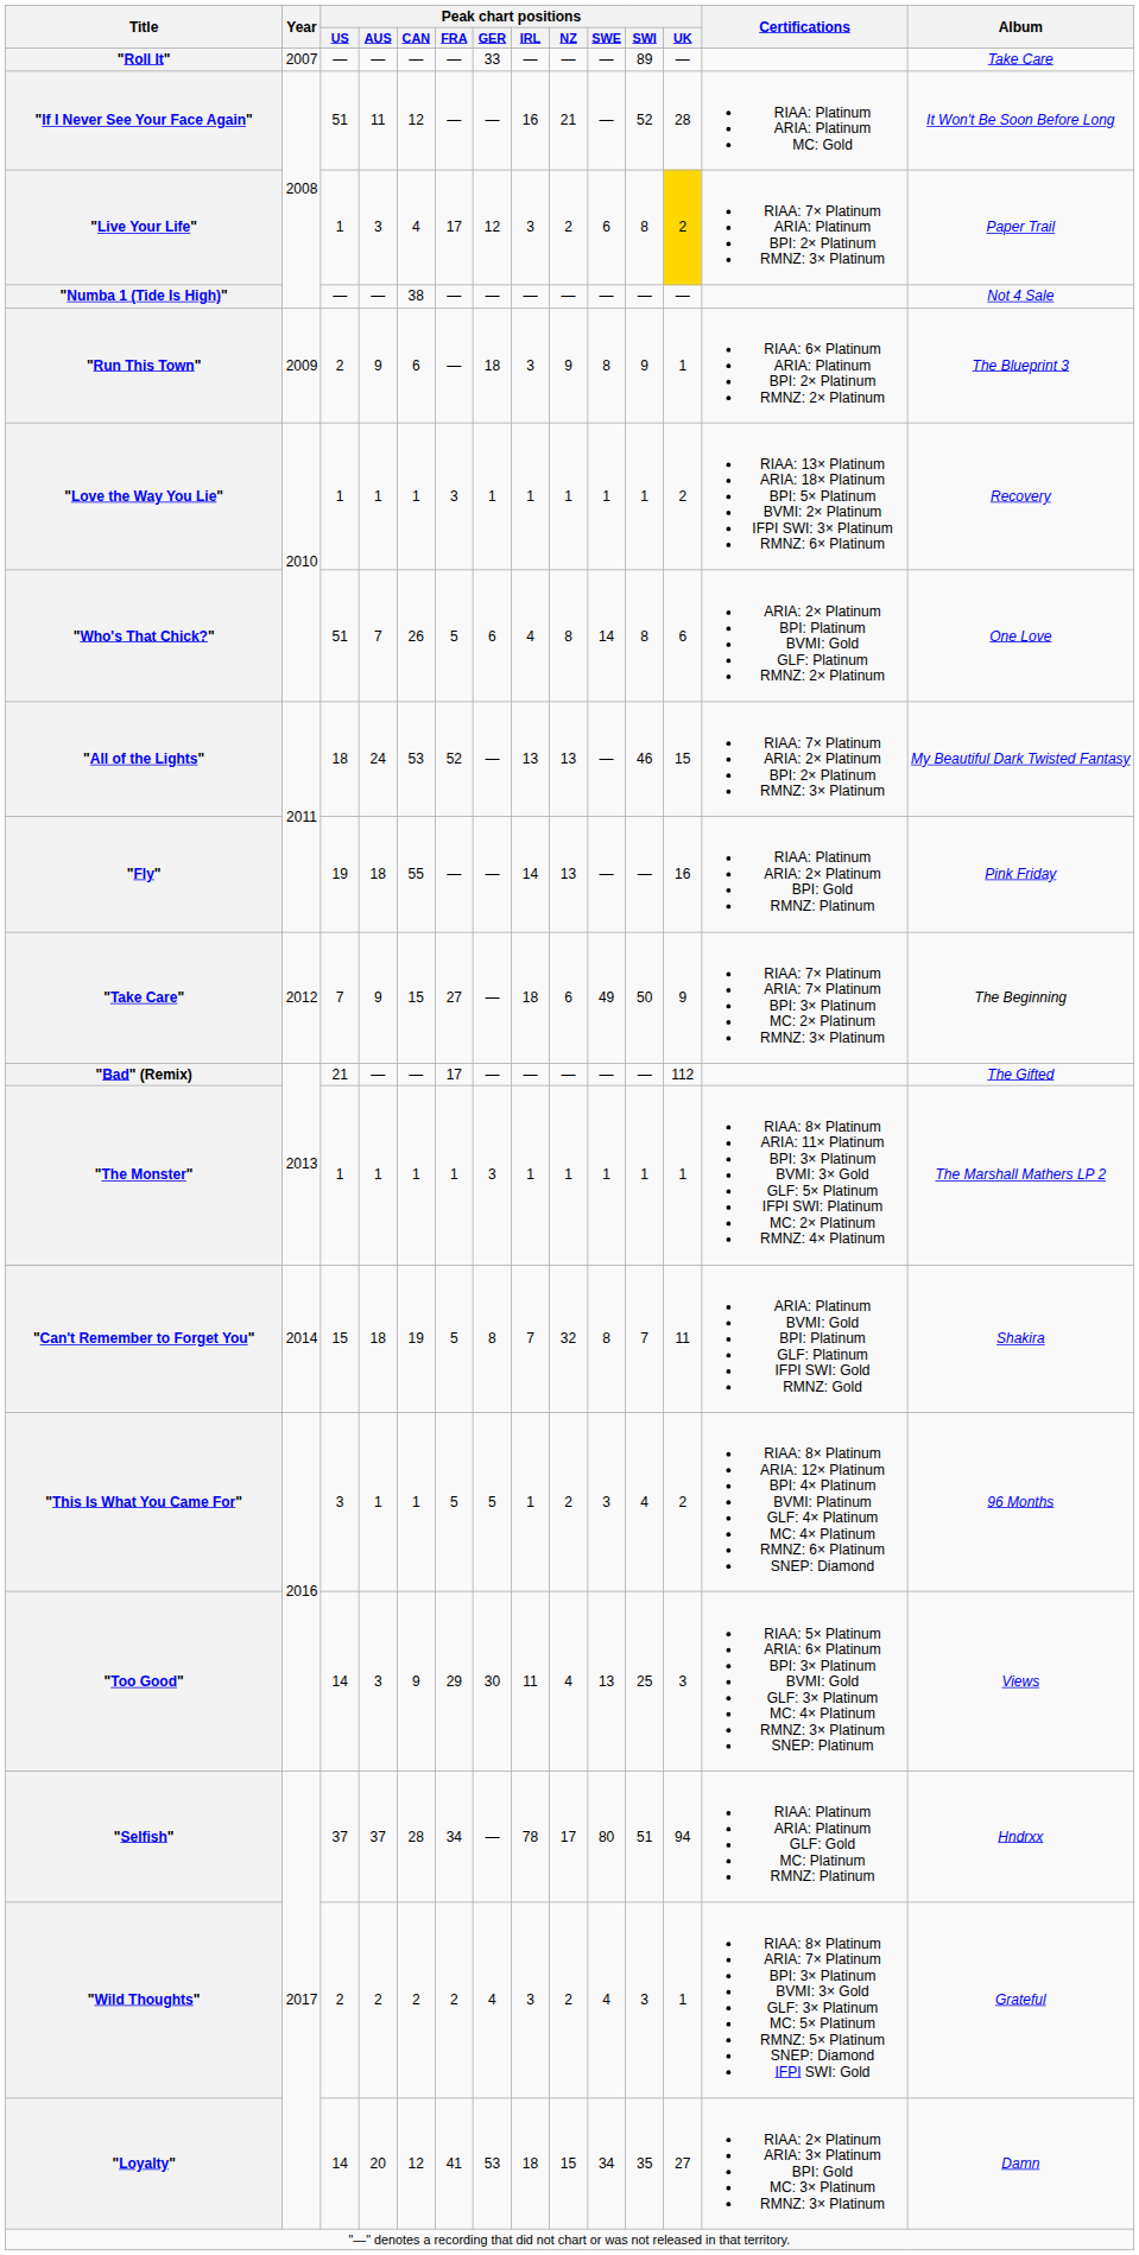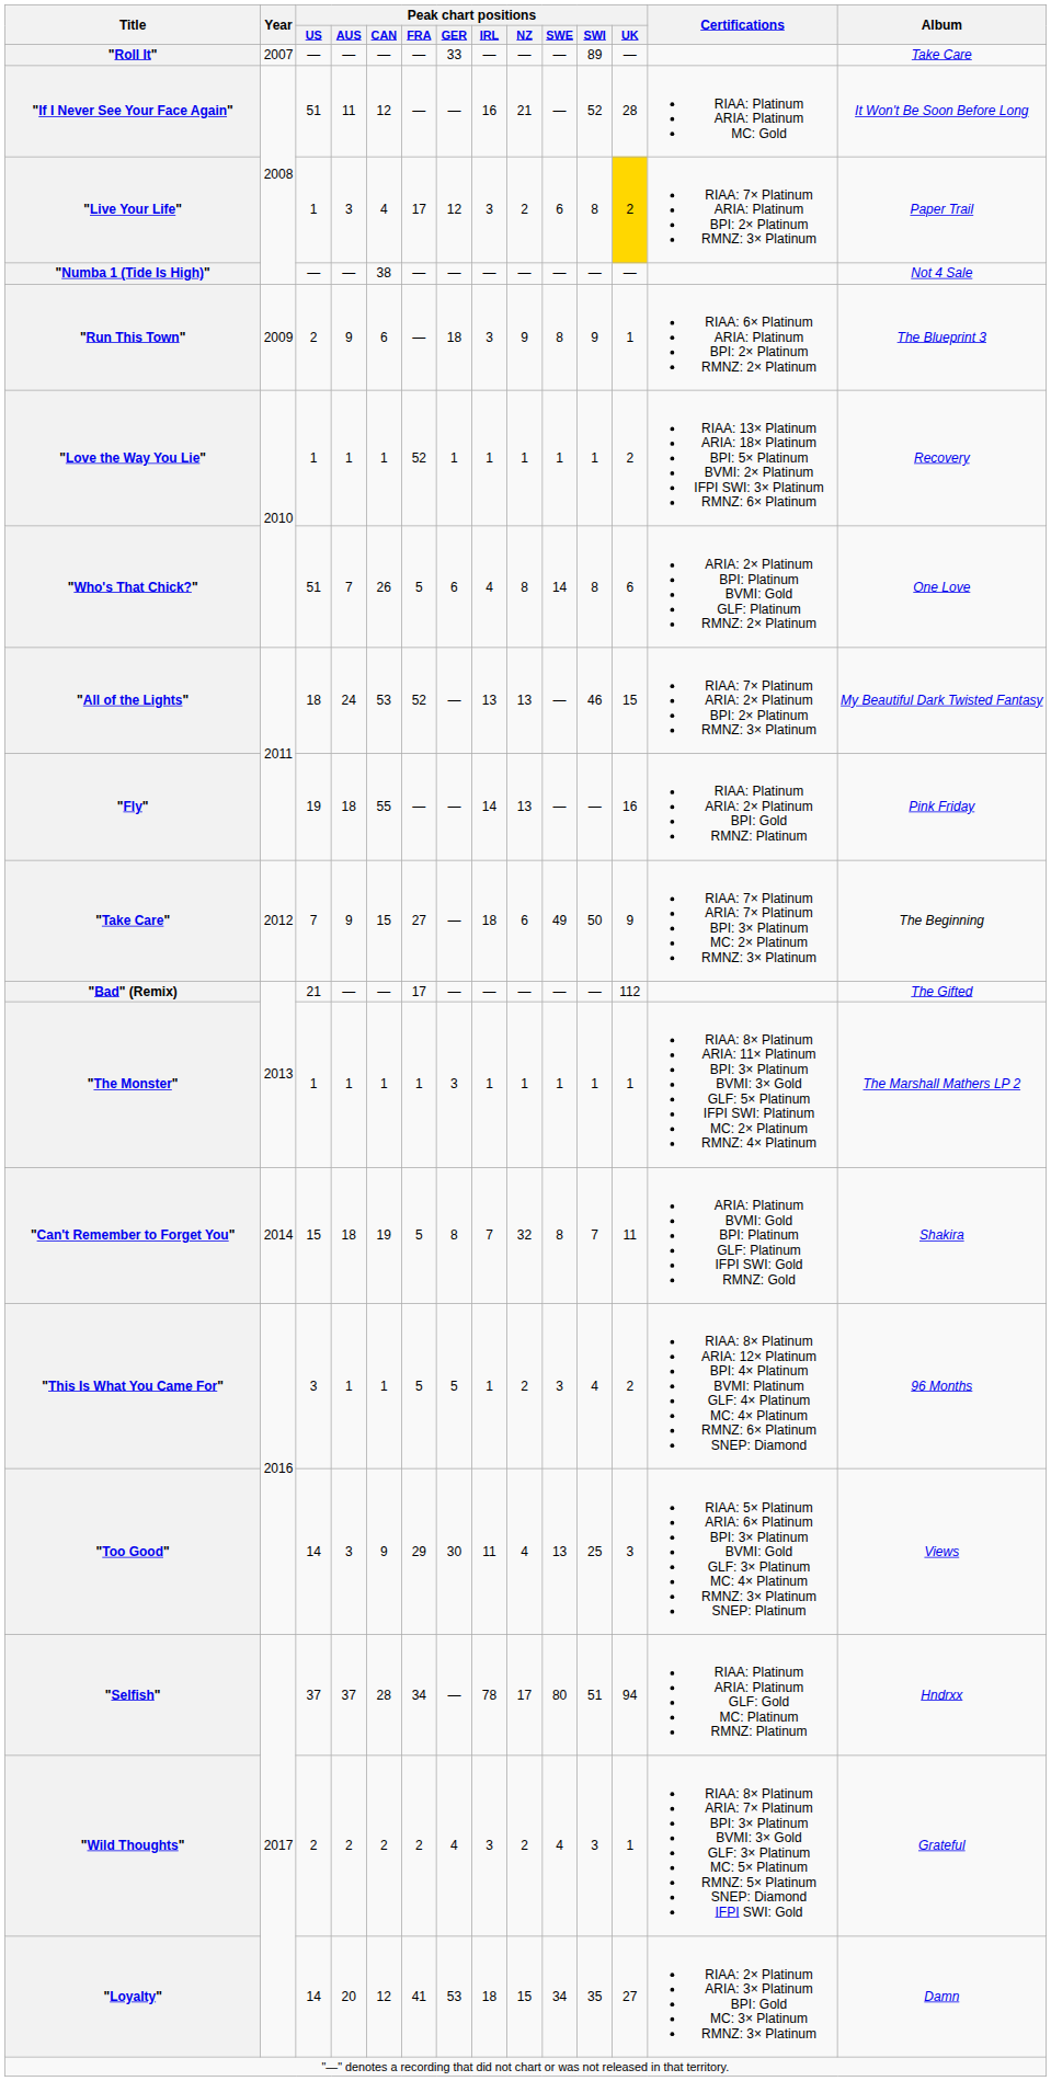 <table class="wikitable plainrowheaders" style="text-align:center;" border="1">
 <tr>
 <th scope="col" rowspan="2" style="width:19em;">Title</th>
 <th scope="col" rowspan="2">Year</th>
 <th colspan="10">Peak chart positions</th>
 <th scope="col" rowspan="2" style="width:14em;"><a href='#'>Certifications</a></th>
 <th scope="col" rowspan="2">Album</th>
 </tr>
 <tr>
 <th scope="col" style="width:2.5em;font-size:90%;"><a href='#'>US</a><br></th>
 <th scope="col" style="width:2.5em;font-size:90%;"><a href='#'>AUS</a><br></th>
 <th scope="col" style="width:2.5em;font-size:90%;"><a href='#'>CAN</a><br></th>
 <th scope="col" style="width:2.5em;font-size:90%;"><a href='#'>FRA</a><br></th>
 <th scope="col" style="width:2.5em;font-size:90%;"><a href='#'>GER</a><br></th>
 <th scope="col" style="width:2.5em;font-size:90%;"><a href='#'>IRL</a><br></th>
 <th scope="col" style="width:2.5em;font-size:90%;"><a href='#'>NZ</a><br></th>
 <th scope="col" style="width:2.5em;font-size:90%;"><a href='#'>SWE</a><br></th>
 <th scope="col" style="width:2.5em;font-size:90%;"><a href='#'>SWI</a><br></th>
 <th scope="col" style="width:2.5em;font-size:90%;"><a href='#'>UK</a><br></th>
 </tr>
 <tr>
 <th scope="row">"<a href='#'>Roll It</a>"<br></th>
 <td>2007</td>
 <td>—</td>
 <td>—</td>
 <td>—</td>
 <td>—</td>
 <td>33</td>
 <td>—</td>
 <td>—</td>
 <td>—</td>
 <td>89</td>
 <td>—</td>
 <td></td>
 <td><em><a href='#'>Take Care</a></em></td>
 </tr>
 <tr>
 <th scope="row">"<a href='#'>If I Never See Your Face Again</a>"<br></th>
 <td rowspan="3">2008</td>
 <td>51</td>
 <td>11</td>
 <td>12</td>
 <td>—</td>
 <td>—</td>
 <td>16</td>
 <td>21</td>
 <td>—</td>
 <td>52</td>
 <td>28</td>
 <td><br><ul><li>RIAA: Platinum</li><li>ARIA: Platinum</li><li>MC: Gold</li></ul></td>
 <td><em><a href='#'>It Won't Be Soon Before Long</a></em></td>
 </tr>
 <tr>
 <th scope="row">"<a href='#'>Live Your Life</a>"<br></th>
 <td>1</td>
 <td>3</td>
 <td>4</td>
 <td>17</td>
 <td>12</td>
 <td>3</td>
 <td>2</td>
 <td>6</td>
 <td>8</td>
 <td style="background: gold;">2</td>
 <td><br><ul><li>RIAA: 7× Platinum</li><li>ARIA: Platinum</li><li>BPI: 2× Platinum</li><li>RMNZ: 3× Platinum</li></ul></td>
 <td><em><a href='#'>Paper Trail</a></em></td>
 </tr>
 <tr>
 <th scope="row">"<a href='#'>Numba 1 (Tide Is High)</a>"<br></th>
 <td>—</td>
 <td>—</td>
 <td>38</td>
 <td>—</td>
 <td>—</td>
 <td>—</td>
 <td>—</td>
 <td>—</td>
 <td>—</td>
 <td>—</td>
 <td></td>
 <td><em><a href='#'>Not 4 Sale</a></em></td>
 </tr>
 <tr>
 <th scope="row">"<a href='#'>Run This Town</a>"<br></th>
 <td>2009</td>
 <td>2</td>
 <td>9</td>
 <td>6</td>
 <td>—</td>
 <td>18</td>
 <td>3</td>
 <td>9</td>
 <td>8</td>
 <td>9</td>
 <td>1</td>
 <td><br><ul><li>RIAA: 6× Platinum</li><li>ARIA: Platinum</li><li>BPI: 2× Platinum</li><li>RMNZ: 2× Platinum</li></ul></td>
 <td><em><a href='#'>The Blueprint 3</a></em></td>
 </tr>
 <tr>
 <th scope="row">"<a href='#'>Love the Way You Lie</a>"<br></th>
 <td rowspan="2">2010</td>
 <td>1</td>
 <td>1</td>
 <td>1</td>
-<td>3</td>
+<td>52</td>
 <td>1</td>
 <td>1</td>
 <td>1</td>
 <td>1</td>
 <td>1</td>
 <td>2</td>
 <td><br><ul><li>RIAA: 13× Platinum</li><li>ARIA: 18× Platinum</li><li>BPI: 5× Platinum</li><li>BVMI: 2× Platinum</li><li>IFPI SWI: 3× Platinum</li><li>RMNZ: 6× Platinum</li></ul></td>
 <td><em><a href='#'>Recovery</a></em></td>
 </tr>
 <tr>
 <th scope="row">"<a href='#'>Who's That Chick?</a>"<br></th>
 <td>51</td>
 <td>7</td>
 <td>26</td>
 <td>5</td>
 <td>6</td>
 <td>4</td>
 <td>8</td>
 <td>14</td>
 <td>8</td>
 <td>6</td>
 <td><br><ul><li>ARIA: 2× Platinum</li><li>BPI: Platinum</li><li>BVMI: Gold</li><li>GLF: Platinum</li><li>RMNZ: 2× Platinum</li></ul></td>
 <td><em><a href='#'>One Love</a></em></td>
 </tr>
 <tr>
 <th scope="row">"<a href='#'>All of the Lights</a>"<br></th>
 <td rowspan="2">2011</td>
 <td>18</td>
 <td>24</td>
 <td>53</td>
 <td>52</td>
 <td>—</td>
 <td>13</td>
 <td>13</td>
 <td>—</td>
 <td>46</td>
 <td>15</td>
 <td><br><ul><li>RIAA: 7× Platinum</li><li>ARIA: 2× Platinum</li><li>BPI: 2× Platinum</li><li>RMNZ: 3× Platinum</li></ul></td>
 <td><em><a href='#'>My Beautiful Dark Twisted Fantasy</a></em></td>
 </tr>
 <tr>
 <th scope="row">"<a href='#'>Fly</a>"<br></th>
 <td>19</td>
 <td>18</td>
 <td>55</td>
 <td>—</td>
 <td>—</td>
 <td>14</td>
 <td>13</td>
 <td>—</td>
 <td>—</td>
 <td>16</td>
 <td><br><ul><li>RIAA: Platinum</li><li>ARIA: 2× Platinum</li><li>BPI: Gold</li><li>RMNZ: Platinum</li></ul></td>
 <td><em><a href='#'>Pink Friday</a></em></td>
 </tr>
 <tr>
 <th scope="row">"<a href='#'>Take Care</a>"<br></th>
 <td>2012</td>
 <td>7</td>
 <td>9</td>
 <td>15</td>
 <td>27</td>
 <td>—</td>
 <td>18</td>
 <td>6</td>
 <td>49</td>
 <td>50</td>
 <td>9</td>
 <td><br><ul><li>RIAA: 7× Platinum</li><li>ARIA: 7× Platinum</li><li>BPI: 3× Platinum</li><li>MC: 2× Platinum</li><li>RMNZ: 3× Platinum</li></ul></td>
 <td><em>The Beginning</em></td>
 </tr>
 <tr>
 <th scope="row">"<a href='#'>Bad</a>" (Remix)<br></th>
 <td rowspan="2">2013</td>
 <td>21</td>
 <td>—</td>
 <td>—</td>
 <td>17</td>
 <td>—</td>
 <td>—</td>
 <td>—</td>
 <td>—</td>
 <td>—</td>
 <td>112</td>
 <td></td>
 <td><em><a href='#'>The Gifted</a></em></td>
 </tr>
 <tr>
 <th scope="row">"<a href='#'>The Monster</a>" <br></th>
 <td>1</td>
 <td>1</td>
 <td>1</td>
 <td>1</td>
 <td>3</td>
 <td>1</td>
 <td>1</td>
 <td>1</td>
 <td>1</td>
 <td>1</td>
 <td><br><ul><li>RIAA: 8× Platinum</li><li>ARIA: 11× Platinum</li><li>BPI: 3× Platinum</li><li>BVMI: 3× Gold</li><li>GLF: 5× Platinum</li><li>IFPI SWI: Platinum</li><li>MC: 2× Platinum</li><li>RMNZ: 4× Platinum</li></ul></td>
 <td><em><a href='#'>The Marshall Mathers LP 2</a></em></td>
 </tr>
 <tr>
 <th scope="row">"<a href='#'>Can't Remember to Forget You</a>" <br></th>
 <td>2014</td>
 <td>15</td>
 <td>18</td>
 <td>19</td>
 <td>5</td>
 <td>8</td>
 <td>7</td>
 <td>32</td>
 <td>8</td>
 <td>7</td>
 <td>11</td>
 <td><br><ul><li>ARIA: Platinum</li><li>BVMI: Gold</li><li>BPI: Platinum</li><li>GLF: Platinum</li><li>IFPI SWI: Gold</li><li>RMNZ: Gold</li></ul></td>
 <td><em><a href='#'>Shakira</a></em></td>
 </tr>
 <tr>
 <th scope="row">"<a href='#'>This Is What You Came For</a>"<br></th>
 <td rowspan="2">2016</td>
 <td>3</td>
 <td>1</td>
 <td>1</td>
 <td>5</td>
 <td>5</td>
 <td>1</td>
 <td>2</td>
 <td>3</td>
 <td>4</td>
 <td>2</td>
 <td><br><ul><li>RIAA: 8× Platinum</li><li>ARIA: 12× Platinum</li><li>BPI: 4× Platinum</li><li>BVMI: Platinum</li><li>GLF: 4× Platinum</li><li>MC: 4× Platinum</li><li>RMNZ: 6× Platinum</li><li>SNEP: Diamond</li></ul></td>
 <td><em><a href='#'>96 Months</a></em></td>
 </tr>
 <tr>
 <th scope="row">"<a href='#'>Too Good</a>"<br></th>
 <td>14</td>
 <td>3</td>
 <td>9</td>
 <td>29</td>
 <td>30</td>
 <td>11</td>
 <td>4</td>
 <td>13</td>
 <td>25</td>
 <td>3</td>
 <td><br><ul><li>RIAA: 5× Platinum</li><li>ARIA: 6× Platinum</li><li>BPI: 3× Platinum</li><li>BVMI: Gold</li><li>GLF: 3× Platinum</li><li>MC: 4× Platinum</li><li>RMNZ: 3× Platinum</li><li>SNEP: Platinum</li></ul></td>
 <td><em><a href='#'>Views</a></em></td>
 </tr>
 <tr>
 <th scope="row">"<a href='#'>Selfish</a>"<br></th>
 <td rowspan="3">2017</td>
 <td>37</td>
 <td>37</td>
 <td>28</td>
 <td>34</td>
 <td>—</td>
 <td>78</td>
 <td>17</td>
 <td>80</td>
 <td>51</td>
 <td>94</td>
 <td><br><ul><li>RIAA: Platinum</li><li>ARIA: Platinum</li><li>GLF: Gold</li><li>MC: Platinum</li><li>RMNZ: Platinum</li></ul></td>
 <td><em><a href='#'>Hndrxx</a></em></td>
 </tr>
 <tr>
 <th scope="row">"<a href='#'>Wild Thoughts</a>" <br></th>
 <td>2</td>
 <td>2</td>
 <td>2</td>
 <td>2</td>
 <td>4</td>
 <td>3</td>
 <td>2</td>
 <td>4</td>
 <td>3</td>
 <td>1</td>
 <td><br><ul><li>RIAA: 8× Platinum</li><li>ARIA: 7× Platinum</li><li>BPI: 3× Platinum</li><li>BVMI: 3× Gold</li><li>GLF: 3× Platinum</li><li>MC: 5× Platinum</li><li>RMNZ: 5× Platinum</li><li>SNEP: Diamond</li><li><a href='#'>IFPI</a> SWI: Gold</li></ul></td>
 <td><em><a href='#'>Grateful</a></em></td>
 </tr>
 <tr>
 <th scope="row">"<a href='#'>Loyalty</a>"<br></th>
 <td>14</td>
 <td>20</td>
 <td>12</td>
 <td>41</td>
 <td>53</td>
 <td>18</td>
 <td>15</td>
 <td>34</td>
 <td>35</td>
 <td>27</td>
 <td><br><ul><li>RIAA: 2× Platinum</li><li>ARIA: 3× Platinum</li><li>BPI: Gold</li><li>MC: 3× Platinum</li><li>RMNZ: 3× Platinum</li></ul></td>
 <td><em><a href='#'>Damn</a></em></td>
 </tr>
 <tr>
 <td colspan="15" style="font-size:90%">"—" denotes a recording that did not chart or was not released in that territory.</td>
 </tr>
 </table>
